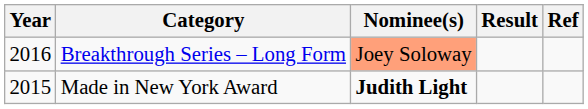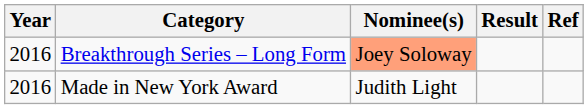 <table class="wikitable">
 <tr>
 <th>Year</th>
 <th>Category</th>
 <th>Nominee(s)</th>
 <th>Result</th>
 <th>Ref</th>
 </tr>
 <tr>
 <td>2016</td>
 <td><a href='#'>Breakthrough Series – Long Form</a></td>
 <td style="background: lightsalmon;">Joey Soloway</td>
 <td></td>
 <td></td>
 </tr>
 <tr>
-<td>2015</td>
+<td>2016</td>
 <td>Made in New York Award</td>
-<td><strong>Judith Light</strong></td>
+<td>Judith Light</td>
 <td></td>
 <td></td>
 </tr>
 </table>
